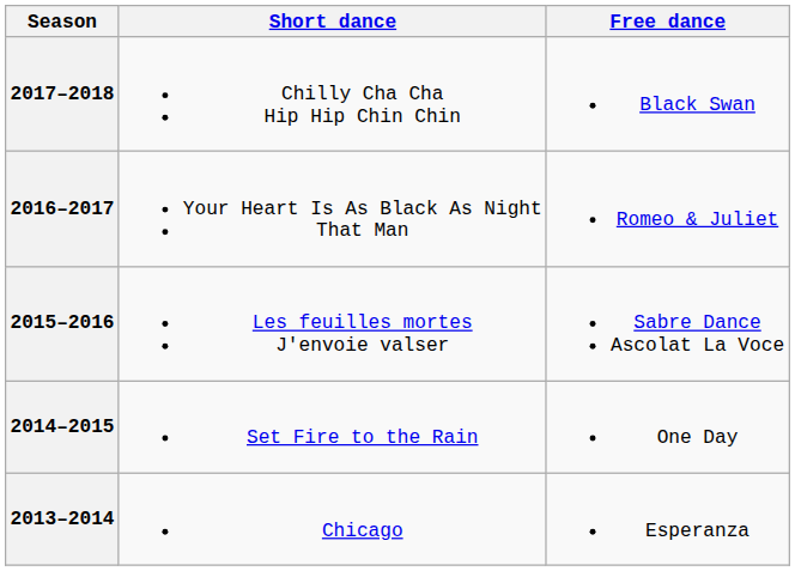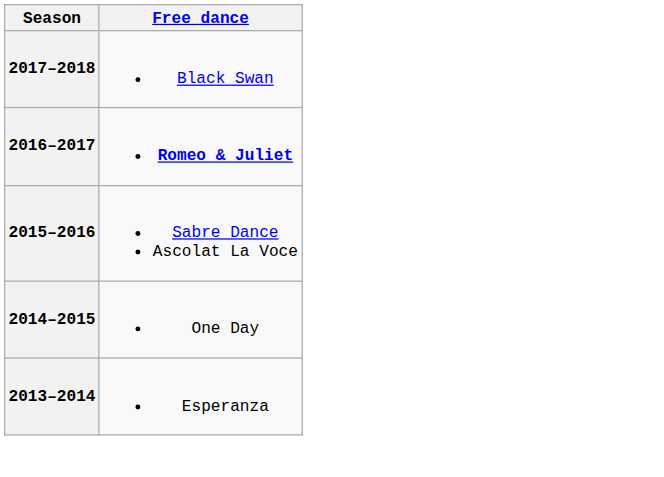 <table class=wikitable style=text-align:center>
 <tr>
 <th>Season</th>
-<th><a href='#'>Short dance</a></th>
 <th><a href='#'>Free dance</a></th>
 </tr>
 <tr>
 <th>2017–2018 <br></th>
-<td><br><ul><li> Chilly Cha Cha <br></li><li> Hip Hip Chin Chin <br></li></ul></td>
 <td><br><ul><li><a href='#'>Black Swan</a> <br></li></ul></td>
 </tr>
 <tr>
 <th>2016–2017 <br></th>
-<td><br><ul><li> Your Heart Is As Black As Night <br></li><li> That Man <br></li></ul></td>
-<td><br><ul><li><a href='#'>Romeo & Juliet</a> <br></li></ul></td>
+<td><strong><br><ul><li><a href='#'>Romeo & Juliet</a> <br></li></ul></strong></td>
 </tr>
 <tr>
 <th>2015–2016 <br></th>
-<td><br><ul><li> <a href='#'>Les feuilles mortes</a> <br></li><li> J'envoie valser <br></li></ul></td>
 <td><br><ul><li><a href='#'>Sabre Dance</a> <br></li><li>Ascolat La Voce <br></li></ul></td>
 </tr>
 <tr>
 <th>2014–2015</th>
-<td><br><ul><li> <a href='#'>Set Fire to the Rain</a> <br></li></ul></td>
 <td><br><ul><li>One Day <br></li></ul></td>
 </tr>
 <tr>
 <th>2013–2014</th>
-<td><br><ul><li> <a href='#'>Chicago</a> <br></li></ul></td>
 <td><br><ul><li>Esperanza <br></li></ul></td>
 </tr>
 </table>
